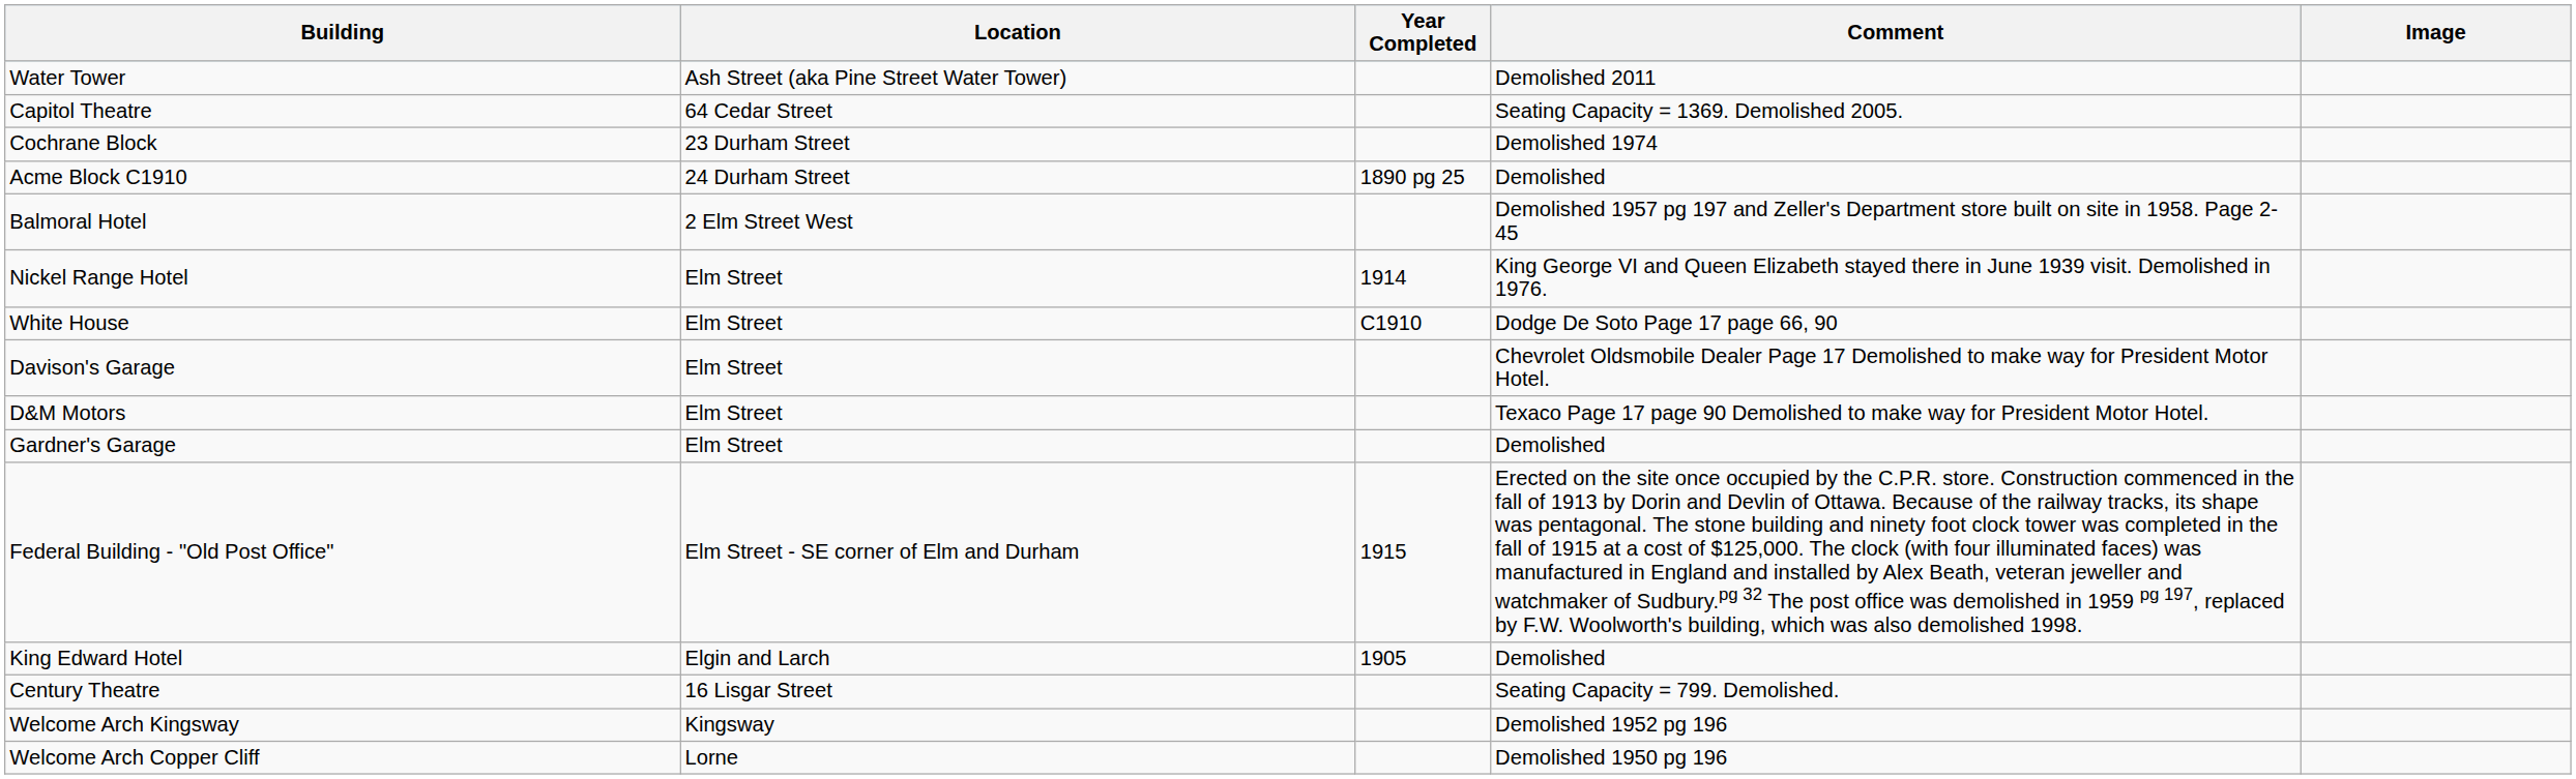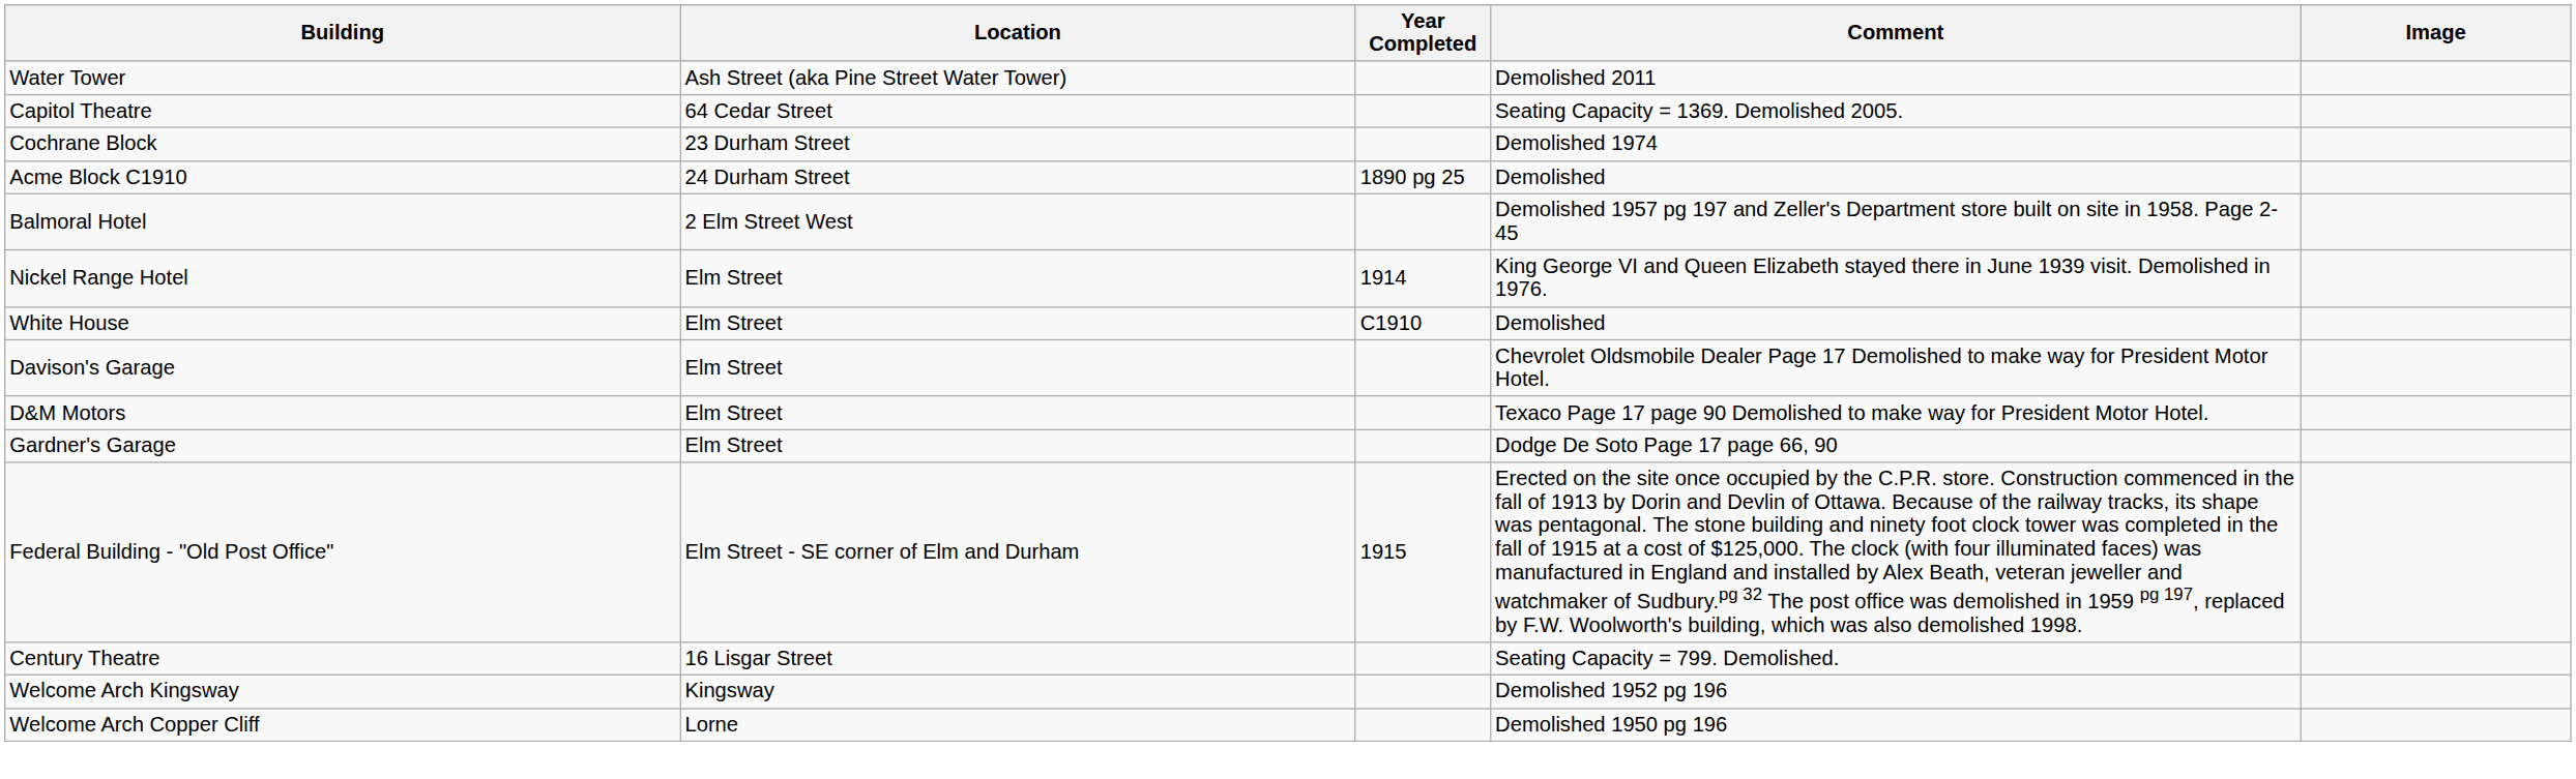 <table class="wikitable">
 <tr style="background:lightblue;">
 <th width=25%>Building</th>
 <th width=25%>Location</th>
 <th width=5%>Year Completed</th>
 <th width=30%>Comment</th>
 <th width=10%>Image</th>
 </tr>
 <tr>
 <td>Water Tower</td>
 <td>Ash Street (aka Pine Street Water Tower)</td>
 <td></td>
 <td>Demolished 2011</td>
 <td></td>
 </tr>
 <tr>
 <td>Capitol Theatre</td>
 <td>64 Cedar Street</td>
 <td></td>
 <td>Seating Capacity = 1369. Demolished 2005.</td>
 <td></td>
 </tr>
 <tr>
 <td>Cochrane Block </td>
 <td>23 Durham Street</td>
 <td></td>
 <td>Demolished 1974</td>
 <td></td>
 </tr>
 <tr>
 <td>Acme Block  C1910</td>
 <td>24 Durham Street</td>
 <td>1890  pg 25</td>
 <td>Demolished</td>
 <td></td>
 </tr>
 <tr>
 <td>Balmoral Hotel </td>
 <td>2 Elm Street West</td>
 <td></td>
 <td>Demolished 1957  pg 197 and Zeller's Department store built on site in 1958. Page 2-45</td>
 <td></td>
 </tr>
 <tr>
 <td>Nickel Range Hotel </td>
 <td>Elm Street</td>
 <td>1914</td>
 <td>King George VI and Queen Elizabeth stayed there in June 1939 visit. Demolished in 1976.</td>
 <td></td>
 </tr>
 <tr>
 <td>White House </td>
 <td>Elm Street</td>
 <td>C1910</td>
-<td>Dodge De Soto  Page 17  page 66, 90</td>
+<td>Demolished</td>
 <td></td>
 </tr>
 <tr>
 <td>Davison's Garage</td>
 <td>Elm Street</td>
 <td></td>
 <td>Chevrolet Oldsmobile Dealer  Page 17 Demolished to make way for President Motor Hotel.</td>
 <td></td>
 </tr>
 <tr>
 <td>D&M Motors</td>
 <td>Elm Street</td>
 <td></td>
 <td>Texaco  Page 17  page 90 Demolished to make way for President Motor Hotel.</td>
 <td></td>
 </tr>
 <tr>
 <td>Gardner's Garage</td>
 <td>Elm Street</td>
 <td></td>
-<td>Demolished</td>
+<td>Dodge De Soto  Page 17  page 66, 90</td>
 <td></td>
 </tr>
 <tr>
 <td>Federal Building - "Old Post Office"</td>
 <td>Elm Street - SE corner of Elm and Durham</td>
 <td>1915</td>
 <td>Erected on the site once occupied by the C.P.R. store. Construction commenced in the fall of 1913 by Dorin and Devlin of Ottawa. Because of the railway tracks, its shape was pentagonal. The stone building and ninety foot clock tower was completed in the fall of 1915 at a cost of $125,000.  The clock (with four illuminated faces) was manufactured in England and installed by Alex Beath, veteran jeweller and watchmaker of Sudbury.<sup>pg 32</sup> The post office was demolished in 1959 <sup>pg 197</sup>, replaced by F.W. Woolworth's building, which was also demolished 1998.</td>
-<td></td>
-</tr>
-<tr>
-<td>King Edward Hotel</td>
-<td>Elgin and Larch</td>
-<td>1905</td>
-<td>Demolished</td>
 <td></td>
 </tr>
 <tr>
 <td>Century Theatre</td>
 <td>16 Lisgar Street</td>
 <td></td>
 <td>Seating Capacity = 799. Demolished.</td>
 <td></td>
 </tr>
 <tr>
 <td>Welcome Arch Kingsway</td>
 <td>Kingsway</td>
 <td></td>
 <td>Demolished 1952  pg 196</td>
 <td></td>
 </tr>
 <tr>
 <td>Welcome Arch Copper Cliff</td>
 <td>Lorne</td>
 <td></td>
 <td>Demolished 1950  pg 196</td>
 <td></td>
 </tr>
 </table>
